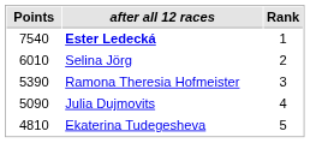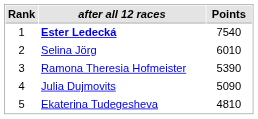 <table cellspacing="1" cellpadding="3" style="border:1px solid #aaa; font-size:86%;">
 <tr style="background:#e4e4e4;">
+<th style="border-bottom:1px solid #aaa; width:10px;">Rank</th>
+<th style="border-bottom:1px solid #aaa; width:200px;"><em>after all 12 races</em></th>
 <th style="border-bottom:1px solid #aaa; width:50px;">Points</th>
-<th style="border-bottom:1px solid #aaa; width:200px;"><em>after all 12 races</em></th>
-<th style="border-bottom:1px solid #aaa; width:10px;">Rank</th>
 </tr>
 <tr>
+<td align=center>1</td>
+<td><strong> <a href='#'>Ester Ledecká</a></strong></td>
 <td align=center>7540</td>
-<td><strong> <a href='#'>Ester Ledecká</a></strong></td>
-<td align=center>1</td>
 </tr>
 <tr>
+<td align=center>2</td>
+<td> <a href='#'>Selina Jörg</a></td>
 <td align=center>6010</td>
-<td> <a href='#'>Selina Jörg</a></td>
-<td align=center>2</td>
 </tr>
 <tr>
+<td align=center>3</td>
+<td> <a href='#'>Ramona Theresia Hofmeister</a></td>
 <td align=center>5390</td>
-<td> <a href='#'>Ramona Theresia Hofmeister</a></td>
-<td align=center>3</td>
 </tr>
 <tr>
+<td align=center>4</td>
+<td> <a href='#'>Julia Dujmovits</a></td>
 <td align=center>5090</td>
-<td> <a href='#'>Julia Dujmovits</a></td>
-<td align=center>4</td>
 </tr>
 <tr>
+<td align=center>5</td>
+<td> <a href='#'>Ekaterina Tudegesheva</a></td>
 <td align=center>4810</td>
-<td> <a href='#'>Ekaterina Tudegesheva</a></td>
-<td align=center>5</td>
 </tr>
 </table>
